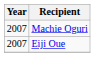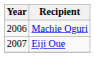 <table class="wikitable">
 <tr>
 <th>Year</th>
 <th>Recipient</th>
 </tr>
 <tr>
-<td>2007</td>
+<td>2006</td>
 <td><a href='#'>Machie Oguri</a></td>
 </tr>
 <tr>
 <td>2007</td>
 <td><a href='#'>Eiji Oue</a></td>
 </tr>
 <tr>
 </tr>
 </table>
